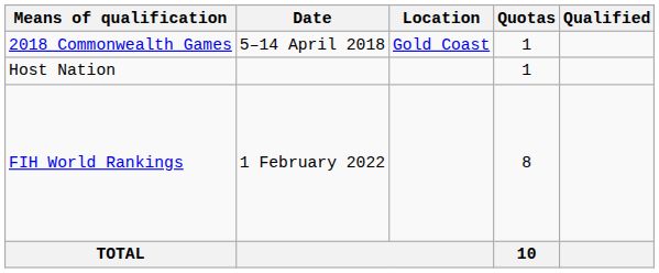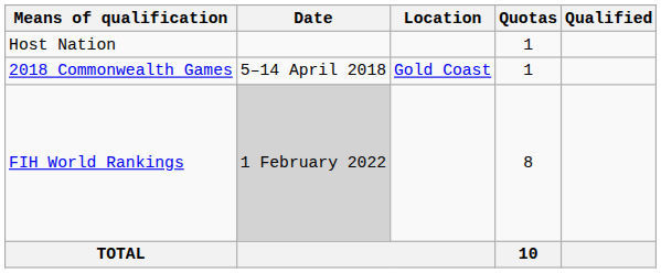 <table class="wikitable">
 <tr>
 <th>Means of qualification</th>
 <th>Date</th>
 <th>Location</th>
 <th>Quotas</th>
 <th>Qualified</th>
 </tr>
 <tr>
+<td>Host Nation</td>
+<td></td>
+<td></td>
+<td align=center>1</td>
+<td></td>
+</tr>
+<tr>
 <td><a href='#'>2018 Commonwealth Games</a></td>
 <td align=center>5–14 April 2018</td>
 <td> <a href='#'>Gold Coast</a></td>
 <td align=center>1</td>
 <td></td>
 </tr>
 <tr>
-<td>Host Nation</td>
-<td></td>
-<td></td>
-<td align=center>1</td>
-<td></td>
-</tr>
-<tr>
 <td><a href='#'>FIH World Rankings</a></td>
-<td align=center>1 February 2022</td>
+<td align=center style="background: lightgrey;">1 February 2022</td>
 <td></td>
 <td align=center>8</td>
 <td><br><br><s></s><br><br><br><br><br><br></td>
 </tr>
 <tr>
 <th>TOTAL</th>
 <th colspan=2></th>
 <th>10</th>
 <th></th>
 </tr>
 </table>
